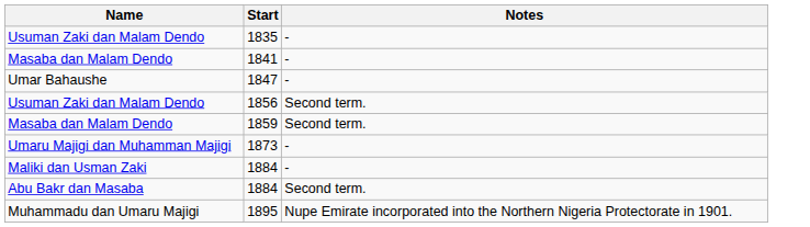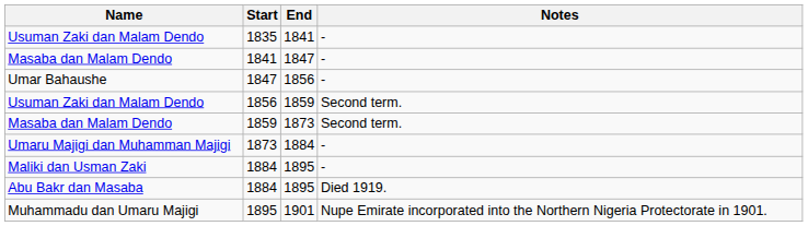 <table class=wikitable style="text-align:left;">
 <tr>
 <th style="width:17em;">Name</th>
 <th>Start</th>
+<th>End</th>
 <th style="width:35em;">Notes</th>
 </tr>
 <tr>
 <td><a href='#'>Usuman Zaki dan Malam Dendo</a></td>
 <td>1835</td>
+<td>1841</td>
 <td>-</td>
 </tr>
 <tr>
 <td><a href='#'>Masaba dan Malam Dendo</a></td>
 <td>1841</td>
+<td>1847</td>
 <td>-</td>
 </tr>
 <tr>
 <td>Umar Bahaushe</td>
 <td>1847</td>
+<td>1856</td>
 <td>-</td>
 </tr>
 <tr>
 <td><a href='#'>Usuman Zaki dan Malam Dendo</a></td>
 <td>1856</td>
+<td>1859</td>
 <td>Second term.</td>
 </tr>
 <tr>
 <td><a href='#'>Masaba dan Malam Dendo</a></td>
 <td>1859</td>
+<td>1873</td>
 <td>Second term.</td>
 </tr>
 <tr>
 <td><a href='#'>Umaru Majigi dan Muhamman Majigi</a></td>
 <td>1873</td>
+<td>1884</td>
 <td>-</td>
 </tr>
 <tr>
 <td><a href='#'>Maliki dan Usman Zaki</a></td>
 <td>1884</td>
+<td>1895</td>
 <td>-</td>
 </tr>
 <tr>
 <td><a href='#'>Abu Bakr dan Masaba</a></td>
 <td>1884</td>
-<td>Second term.</td>
+<td>1895</td>
+<td>Died 1919.</td>
 </tr>
 <tr>
 <td>Muhammadu dan Umaru Majigi</td>
 <td>1895</td>
+<td>1901</td>
 <td>Nupe Emirate incorporated into the Northern Nigeria Protectorate in 1901.</td>
 </tr>
 </table>
